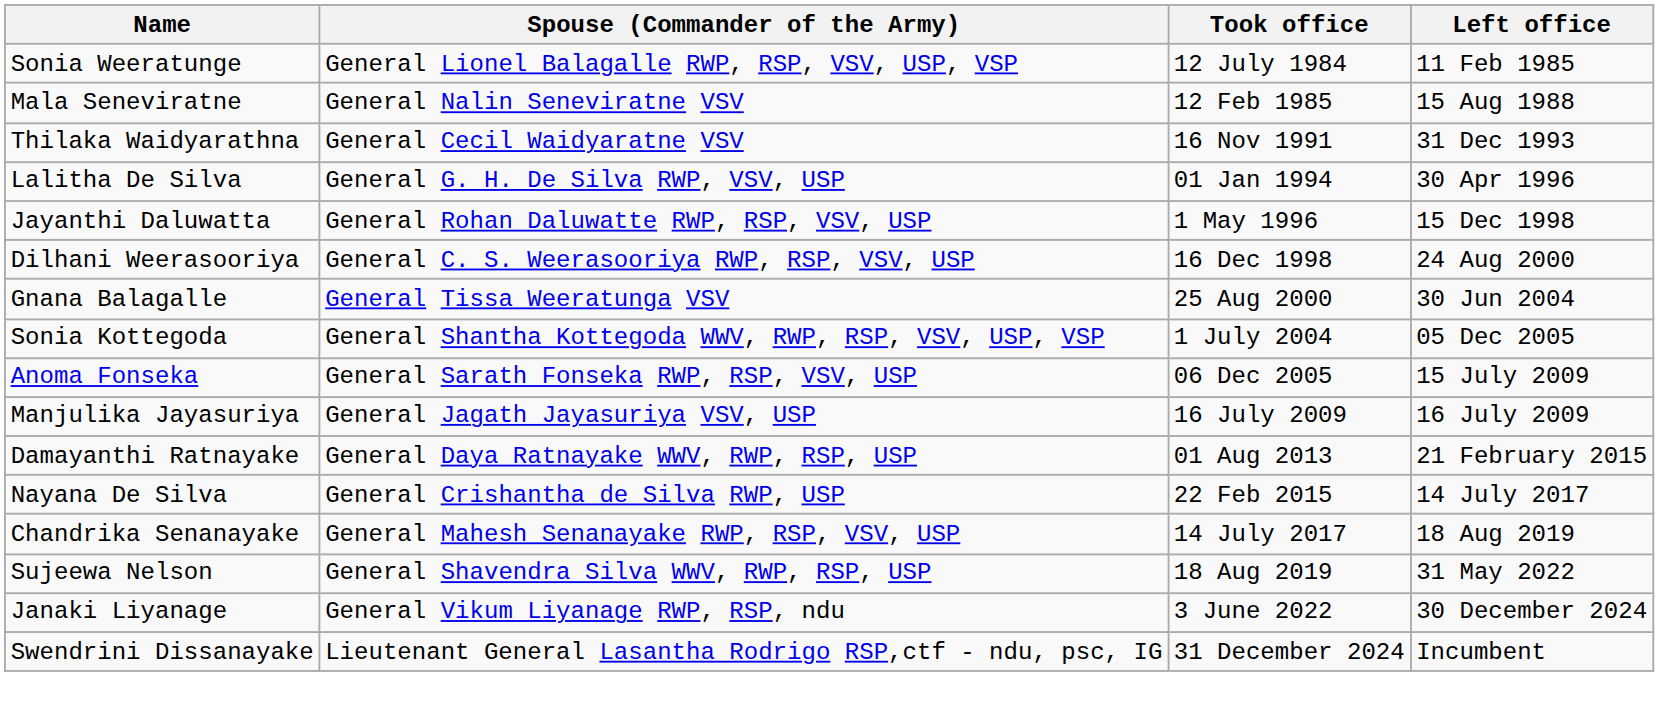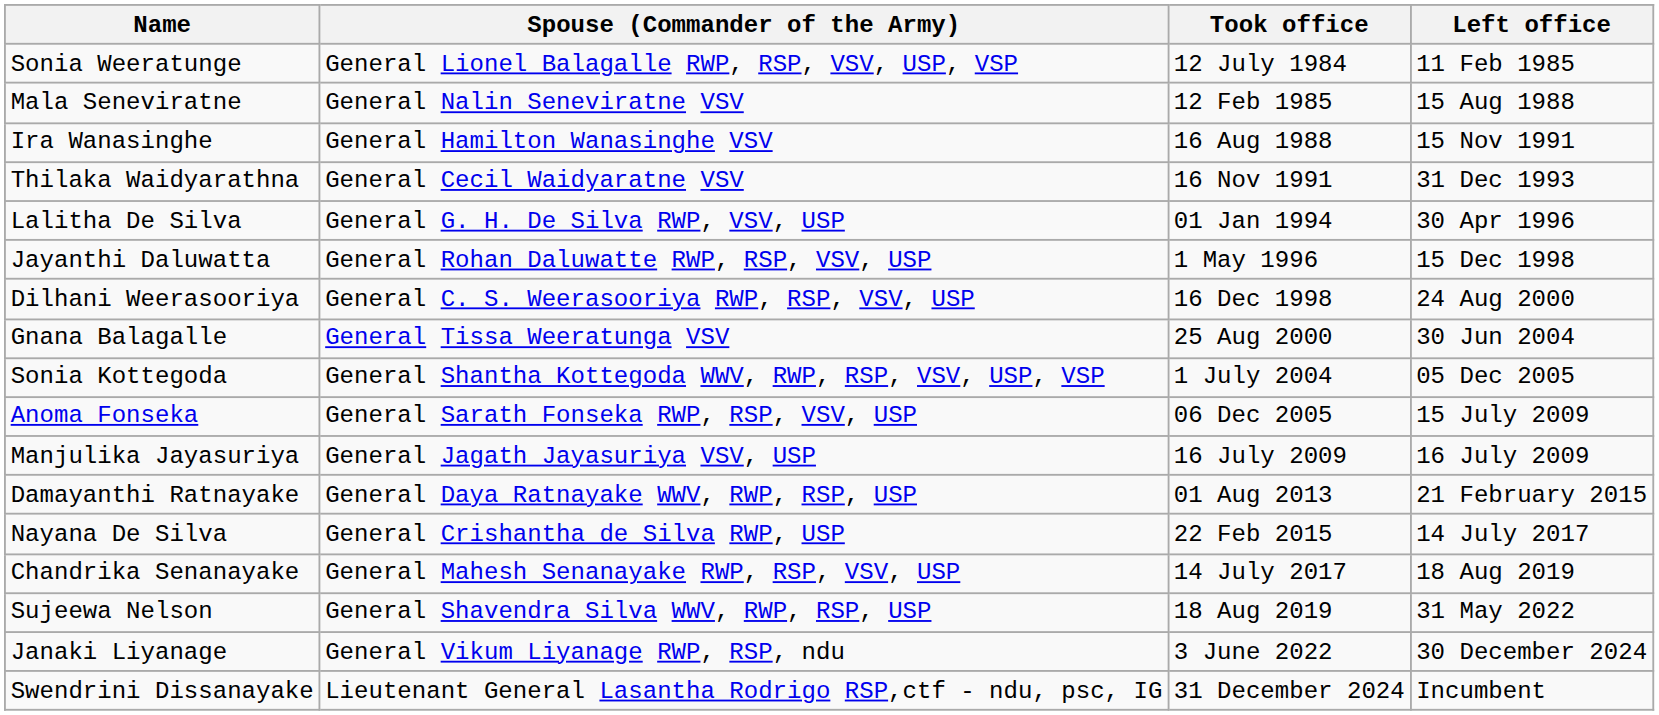 <table class="wikitable">
 <tr>
 <th>Name</th>
 <th>Spouse (Commander of the Army)</th>
 <th>Took office</th>
 <th>Left office</th>
 </tr>
 <tr>
 <td>Sonia Weeratunge</td>
 <td>General <a href='#'>Lionel Balagalle</a> <a href='#'>RWP</a>, <a href='#'>RSP</a>, <a href='#'>VSV</a>, <a href='#'>USP</a>, <a href='#'>VSP</a></td>
 <td>12 July 1984</td>
 <td>11 Feb 1985</td>
 </tr>
 <tr>
 <td>Mala Seneviratne</td>
 <td>General <a href='#'>Nalin Seneviratne</a> <a href='#'>VSV</a></td>
 <td>12 Feb 1985</td>
 <td>15 Aug 1988</td>
+</tr>
+<tr>
+<td>Ira Wanasinghe</td>
+<td>General <a href='#'>Hamilton Wanasinghe</a> <a href='#'>VSV</a></td>
+<td>16 Aug 1988</td>
+<td>15 Nov 1991</td>
 </tr>
 <tr>
 <td>Thilaka Waidyarathna</td>
 <td>General <a href='#'>Cecil Waidyaratne</a> <a href='#'>VSV</a></td>
 <td>16 Nov 1991</td>
 <td>31 Dec 1993</td>
 </tr>
 <tr>
 <td>Lalitha De Silva</td>
 <td>General <a href='#'>G. H. De Silva</a> <a href='#'>RWP</a>, <a href='#'>VSV</a>, <a href='#'>USP</a></td>
 <td>01 Jan 1994</td>
 <td>30 Apr 1996</td>
 </tr>
 <tr>
 <td>Jayanthi Daluwatta</td>
 <td>General <a href='#'>Rohan Daluwatte</a> <a href='#'>RWP</a>, <a href='#'>RSP</a>, <a href='#'>VSV</a>, <a href='#'>USP</a></td>
 <td>1 May 1996</td>
 <td>15 Dec 1998</td>
 </tr>
 <tr>
 <td>Dilhani Weerasooriya</td>
 <td>General <a href='#'>C. S. Weerasooriya</a> <a href='#'>RWP</a>, <a href='#'>RSP</a>, <a href='#'>VSV</a>, <a href='#'>USP</a></td>
 <td>16 Dec 1998</td>
 <td>24 Aug 2000</td>
 </tr>
 <tr>
 <td>Gnana Balagalle</td>
 <td><a href='#'>General</a> <a href='#'>Tissa Weeratunga</a> <a href='#'>VSV</a></td>
 <td>25 Aug 2000</td>
 <td>30 Jun 2004</td>
 </tr>
 <tr>
 <td>Sonia Kottegoda</td>
 <td>General <a href='#'>Shantha Kottegoda</a> <a href='#'>WWV</a>, <a href='#'>RWP</a>, <a href='#'>RSP</a>, <a href='#'>VSV</a>, <a href='#'>USP</a>, <a href='#'>VSP</a></td>
 <td>1 July 2004</td>
 <td>05 Dec 2005</td>
 </tr>
 <tr>
 <td><a href='#'>Anoma Fonseka</a></td>
 <td>General <a href='#'>Sarath Fonseka</a> <a href='#'>RWP</a>, <a href='#'>RSP</a>, <a href='#'>VSV</a>, <a href='#'>USP</a></td>
 <td>06 Dec 2005</td>
 <td>15 July 2009</td>
 </tr>
 <tr>
 <td>Manjulika Jayasuriya</td>
 <td>General <a href='#'>Jagath Jayasuriya</a> <a href='#'>VSV</a>, <a href='#'>USP</a></td>
 <td>16 July 2009</td>
 <td>16 July 2009</td>
 </tr>
 <tr>
 <td>Damayanthi Ratnayake</td>
 <td>General <a href='#'>Daya Ratnayake</a> <a href='#'>WWV</a>, <a href='#'>RWP</a>, <a href='#'>RSP</a>, <a href='#'>USP</a></td>
 <td>01 Aug 2013</td>
 <td>21 February 2015</td>
 </tr>
 <tr>
 <td>Nayana De Silva</td>
 <td>General <a href='#'>Crishantha de Silva</a> <a href='#'>RWP</a>, <a href='#'>USP</a></td>
 <td>22 Feb 2015</td>
 <td>14 July 2017</td>
 </tr>
 <tr>
 <td>Chandrika Senanayake</td>
 <td>General <a href='#'>Mahesh Senanayake</a> <a href='#'>RWP</a>, <a href='#'>RSP</a>, <a href='#'>VSV</a>, <a href='#'>USP</a></td>
 <td>14 July 2017</td>
 <td>18 Aug 2019</td>
 </tr>
 <tr>
 <td>Sujeewa Nelson</td>
 <td>General <a href='#'>Shavendra Silva</a> <a href='#'>WWV</a>, <a href='#'>RWP</a>, <a href='#'>RSP</a>, <a href='#'>USP</a></td>
 <td>18 Aug 2019</td>
 <td>31 May 2022</td>
 </tr>
 <tr>
 <td>Janaki Liyanage</td>
 <td>General <a href='#'>Vikum Liyanage</a> <a href='#'>RWP</a>, <a href='#'>RSP</a>, ndu</td>
 <td>3 June 2022</td>
 <td>30 December 2024</td>
 </tr>
 <tr>
 <td>Swendrini Dissanayake</td>
 <td>Lieutenant General <a href='#'>Lasantha Rodrigo</a> <a href='#'>RSP</a>,ctf - ndu, psc, IG</td>
 <td>31 December 2024</td>
 <td>Incumbent</td>
 </tr>
 </table>
